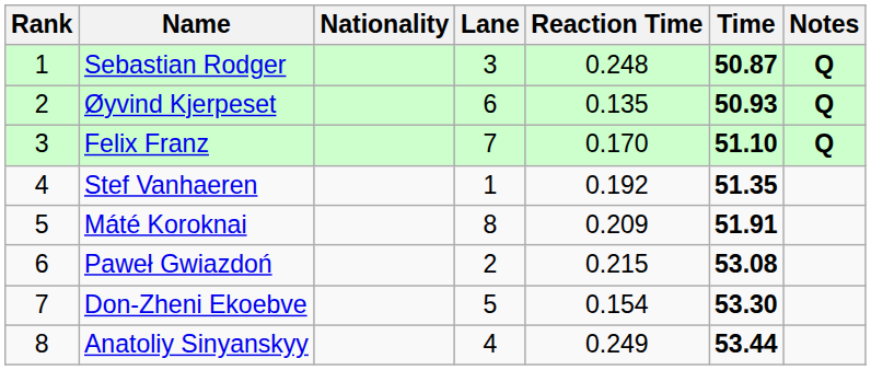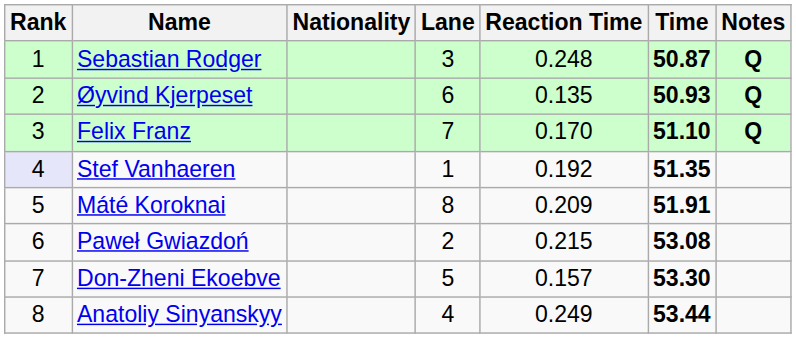 <table class="wikitable sortable" style="text-align:center">
 <tr>
 <th>Rank</th>
 <th>Name</th>
 <th>Nationality</th>
 <th>Lane</th>
 <th>Reaction Time</th>
 <th>Time</th>
 <th>Notes</th>
 </tr>
 <tr bgcolor=ccffcc>
 <td>1</td>
 <td align=left><a href='#'>Sebastian Rodger</a></td>
 <td align=left></td>
 <td>3</td>
 <td>0.248</td>
 <td><strong>50.87</strong></td>
 <td><strong>Q</strong></td>
 </tr>
 <tr bgcolor=ccffcc>
 <td>2</td>
 <td align=left><a href='#'>Øyvind Kjerpeset</a></td>
 <td align=left></td>
 <td>6</td>
 <td>0.135</td>
 <td><strong>50.93</strong></td>
 <td><strong>Q</strong></td>
 </tr>
 <tr bgcolor=ccffcc>
 <td>3</td>
 <td align=left><a href='#'>Felix Franz</a></td>
 <td align=left></td>
 <td>7</td>
 <td>0.170</td>
 <td><strong>51.10</strong></td>
 <td><strong>Q</strong></td>
 </tr>
 <tr>
-<td>4</td>
+<td style="background: lavender;">4</td>
 <td align=left><a href='#'>Stef Vanhaeren</a></td>
 <td align=left></td>
 <td>1</td>
 <td>0.192</td>
 <td><strong>51.35</strong></td>
 <td></td>
 </tr>
 <tr>
 <td>5</td>
 <td align=left><a href='#'>Máté Koroknai</a></td>
 <td align=left></td>
 <td>8</td>
 <td>0.209</td>
 <td><strong>51.91</strong></td>
 <td></td>
 </tr>
 <tr>
 <td>6</td>
 <td align=left><a href='#'>Paweł Gwiazdoń</a></td>
 <td align=left></td>
 <td>2</td>
 <td>0.215</td>
 <td><strong>53.08</strong></td>
 <td></td>
 </tr>
 <tr>
 <td>7</td>
 <td align=left><a href='#'>Don-Zheni Ekoebve</a></td>
 <td align=left></td>
 <td>5</td>
-<td>0.154</td>
+<td>0.157</td>
 <td><strong>53.30</strong></td>
 <td></td>
 </tr>
 <tr>
 <td>8</td>
 <td align=left><a href='#'>Anatoliy Sinyanskyy</a></td>
 <td align=left></td>
 <td>4</td>
 <td>0.249</td>
 <td><strong>53.44</strong></td>
 <td></td>
 </tr>
 </table>
